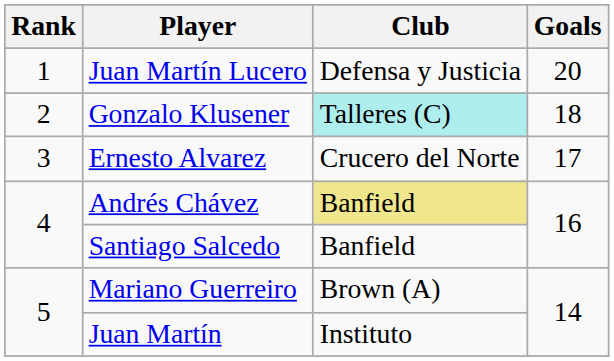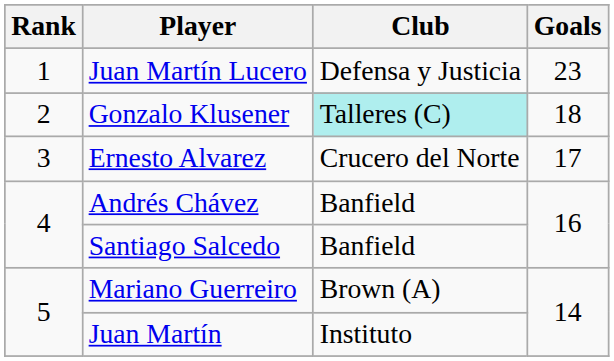 <table class="wikitable" style="text-align:center">
 <tr>
 <th>Rank</th>
 <th>Player</th>
 <th>Club</th>
 <th>Goals</th>
 </tr>
 <tr>
 <td>1</td>
 <td align="left"> <a href='#'>Juan Martín Lucero</a></td>
 <td align="left">Defensa y Justicia</td>
-<td>20</td>
+<td>23</td>
 </tr>
 <tr>
 <td>2</td>
 <td align="left"> <a href='#'>Gonzalo Klusener</a></td>
 <td align="left" style="background: paleturquoise;">Talleres (C)</td>
 <td>18</td>
 </tr>
 <tr>
 <td>3</td>
 <td align="left"> <a href='#'>Ernesto Alvarez</a></td>
 <td align="left">Crucero del Norte</td>
 <td>17</td>
 </tr>
 <tr>
 <td rowspan="2">4</td>
 <td align="left"> <a href='#'>Andrés Chávez</a></td>
-<td align="left" style="background: khaki;">Banfield</td>
+<td align="left">Banfield</td>
 <td rowspan="2">16</td>
 </tr>
 <tr>
 <td align="left"> <a href='#'>Santiago Salcedo</a></td>
 <td align="left">Banfield</td>
 </tr>
 <tr>
 <td rowspan="2">5</td>
 <td align="left"> <a href='#'>Mariano Guerreiro</a></td>
 <td align="left">Brown (A)</td>
 <td rowspan="2">14</td>
 </tr>
 <tr>
 <td align="left"> <a href='#'>Juan Martín</a></td>
 <td align="left">Instituto</td>
 </tr>
 </table>
